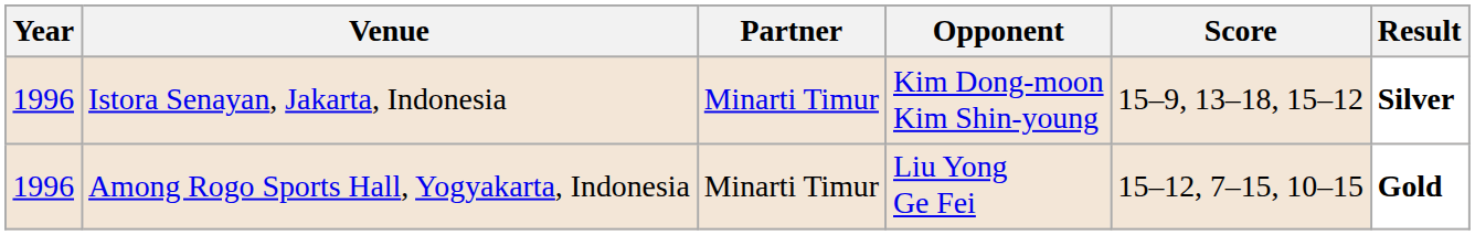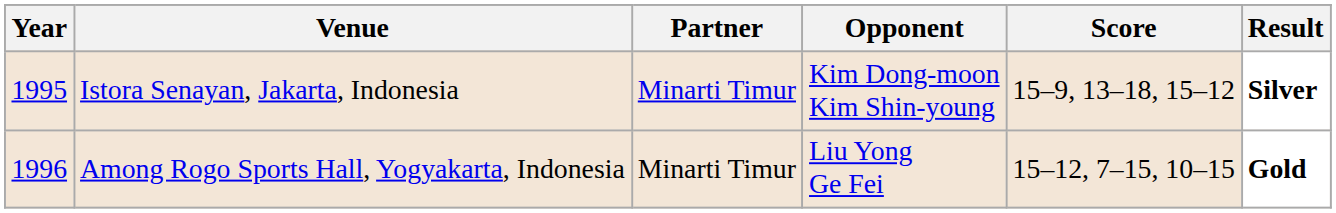 <table class="sortable wikitable" style="font-size: 90%;">
 <tr>
 <th>Year</th>
 <th>Venue</th>
 <th>Partner</th>
 <th>Opponent</th>
 <th>Score</th>
 <th>Result</th>
 </tr>
 <tr style="background:#F3E6D7">
-<td align="center"><a href='#'>1996</a></td>
+<td align="center"><a href='#'>1995</a></td>
 <td align="left"><a href='#'>Istora Senayan</a>, <a href='#'>Jakarta</a>, Indonesia</td>
 <td align="left"> <a href='#'>Minarti Timur</a></td>
 <td align="left"> <a href='#'>Kim Dong-moon</a><br> <a href='#'>Kim Shin-young</a></td>
 <td align="left">15–9, 13–18, 15–12</td>
 <td style="text-align:left; background:white"> <strong>Silver</strong></td>
 </tr>
 <tr style="background:#F3E6D7">
 <td align="center"><a href='#'>1996</a></td>
 <td align="left"><a href='#'>Among Rogo Sports Hall</a>, <a href='#'>Yogyakarta</a>, Indonesia</td>
 <td align="left"> Minarti Timur</td>
 <td align="left"> <a href='#'>Liu Yong</a><br> <a href='#'>Ge Fei</a></td>
 <td align="left">15–12, 7–15, 10–15</td>
 <td style="text-align:left; background:white"> <strong>Gold</strong></td>
 </tr>
 </table>
